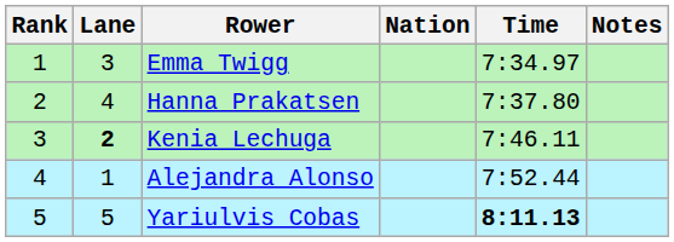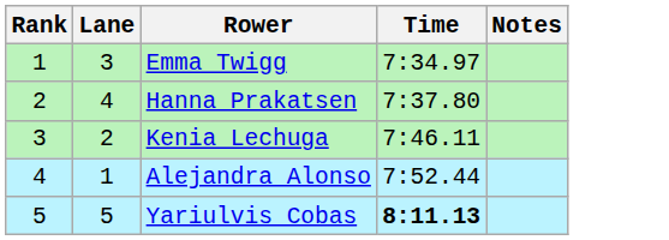 <table class="wikitable sortable" style="text-align:center">
 <tr>
 <th>Rank</th>
 <th>Lane</th>
 <th>Rower</th>
-<th>Nation</th>
 <th>Time</th>
 <th>Notes</th>
 </tr>
 <tr bgcolor=bbf3bb>
 <td>1</td>
 <td>3</td>
 <td align=left><a href='#'>Emma Twigg</a></td>
-<td align=left></td>
 <td>7:34.97</td>
 <td></td>
 </tr>
 <tr bgcolor=bbf3bb>
 <td>2</td>
 <td>4</td>
 <td align=left><a href='#'>Hanna Prakatsen</a></td>
-<td align=left></td>
 <td>7:37.80</td>
 <td></td>
 </tr>
 <tr bgcolor=bbf3bb>
 <td>3</td>
-<td><strong>2</strong></td>
+<td>2</td>
 <td align=left><a href='#'>Kenia Lechuga</a></td>
-<td align=left></td>
 <td>7:46.11</td>
 <td></td>
 </tr>
 <tr bgcolor=bbf3ff>
 <td>4</td>
 <td>1</td>
 <td align=left><a href='#'>Alejandra Alonso</a></td>
-<td align=left></td>
 <td>7:52.44</td>
 <td></td>
 </tr>
 <tr bgcolor=bbf3ff>
 <td>5</td>
 <td>5</td>
 <td align=left><a href='#'>Yariulvis Cobas</a></td>
-<td align=left></td>
 <td><strong>8:11.13</strong></td>
 <td></td>
 </tr>
 </table>
